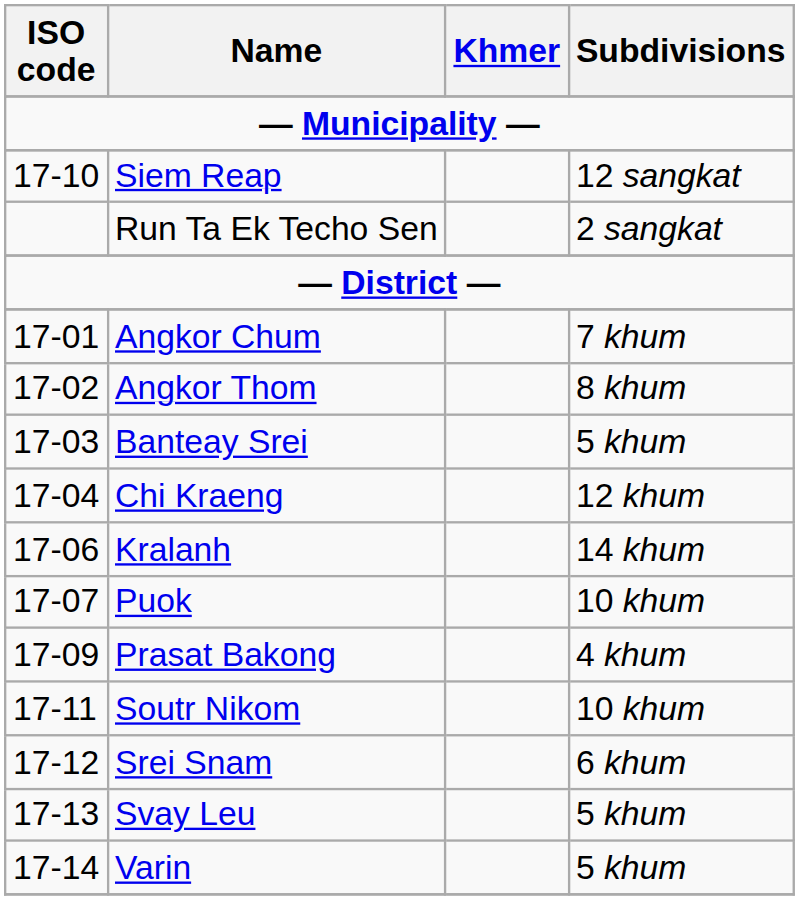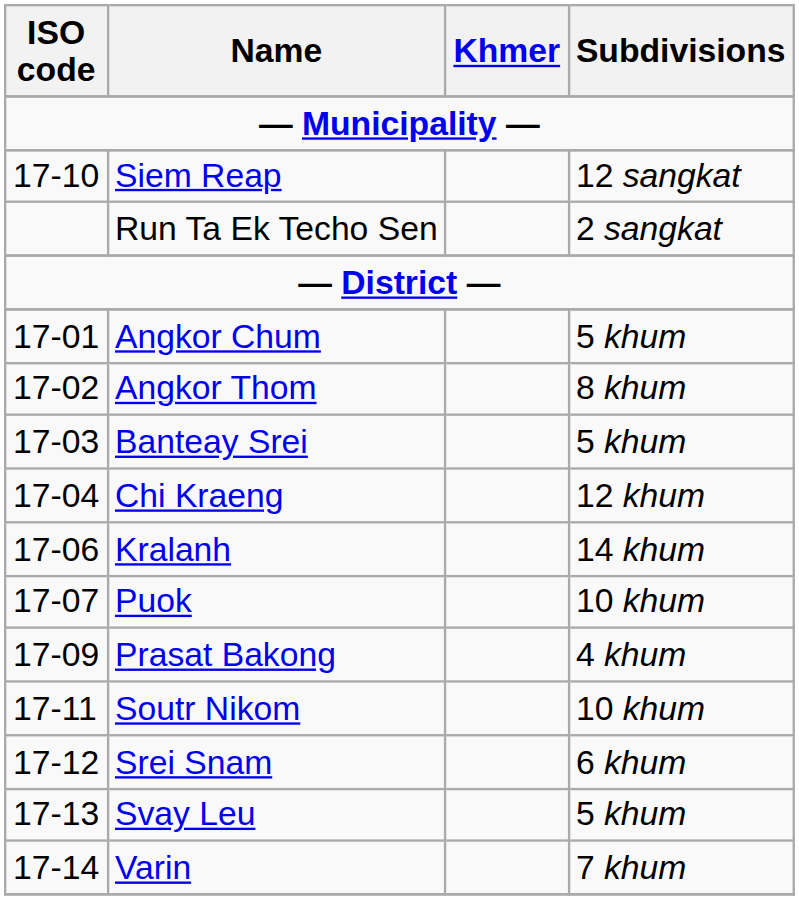 <table class="wikitable" style="font-size:90%;">
 <tr>
 <th>ISO<br>code</th>
 <th>Name</th>
 <th><a href='#'>Khmer</a></th>
 <th>Subdivisions</th>
 </tr>
 <tr>
 </tr>
 <tr ---------bgcolor=lightblue>
 <td colspan=6 align=center><strong>— <a href='#'>Municipality</a> —</strong></td>
 </tr>
 <tr --------->
 </tr>
 <tr>
 <td>17-10</td>
 <td><a href='#'>Siem Reap</a></td>
 <td></td>
 <td>12 <em>sangkat</em></td>
 </tr>
 <tr>
 <td></td>
 <td>Run Ta Ek Techo Sen</td>
 <td></td>
 <td>2 <em>sangkat</em></td>
 </tr>
 <tr>
 </tr>
 <tr ---------bgcolor=lightblue>
 <td colspan=6 align=center><strong>— <a href='#'>District</a> —</strong></td>
 </tr>
 <tr --------->
 </tr>
 <tr>
 <td>17-01</td>
 <td><a href='#'>Angkor Chum</a></td>
 <td></td>
-<td>7 <em>khum</em></td>
+<td>5 <em>khum</em></td>
 </tr>
 <tr>
 <td>17-02</td>
 <td><a href='#'>Angkor Thom</a></td>
 <td></td>
 <td>8 <em>khum</em></td>
 </tr>
 <tr>
 <td>17-03</td>
 <td><a href='#'>Banteay Srei</a></td>
 <td></td>
 <td>5 <em>khum</em></td>
 </tr>
 <tr>
 <td>17-04</td>
 <td><a href='#'>Chi Kraeng</a></td>
 <td></td>
 <td>12 <em>khum</em></td>
 </tr>
 <tr>
 <td>17-06</td>
 <td><a href='#'>Kralanh</a></td>
 <td></td>
 <td>14 <em>khum</em></td>
 </tr>
 <tr>
 <td>17-07</td>
 <td><a href='#'>Puok</a></td>
 <td></td>
 <td>10 <em>khum</em></td>
 </tr>
 <tr>
 <td>17-09</td>
 <td><a href='#'>Prasat Bakong</a></td>
 <td></td>
 <td>4 <em>khum</em></td>
 </tr>
 <tr>
 <td>17-11</td>
 <td><a href='#'>Soutr Nikom</a></td>
 <td></td>
 <td>10 <em>khum</em></td>
 </tr>
 <tr>
 <td>17-12</td>
 <td><a href='#'>Srei Snam</a></td>
 <td></td>
 <td>6 <em>khum</em></td>
 </tr>
 <tr>
 <td>17-13</td>
 <td><a href='#'>Svay Leu</a></td>
 <td></td>
 <td>5 <em>khum</em></td>
 </tr>
 <tr>
 <td>17-14</td>
 <td><a href='#'>Varin</a></td>
 <td></td>
-<td>5 <em>khum</em></td>
+<td>7 <em>khum</em></td>
 </tr>
 <tr>
 </tr>
 </table>
